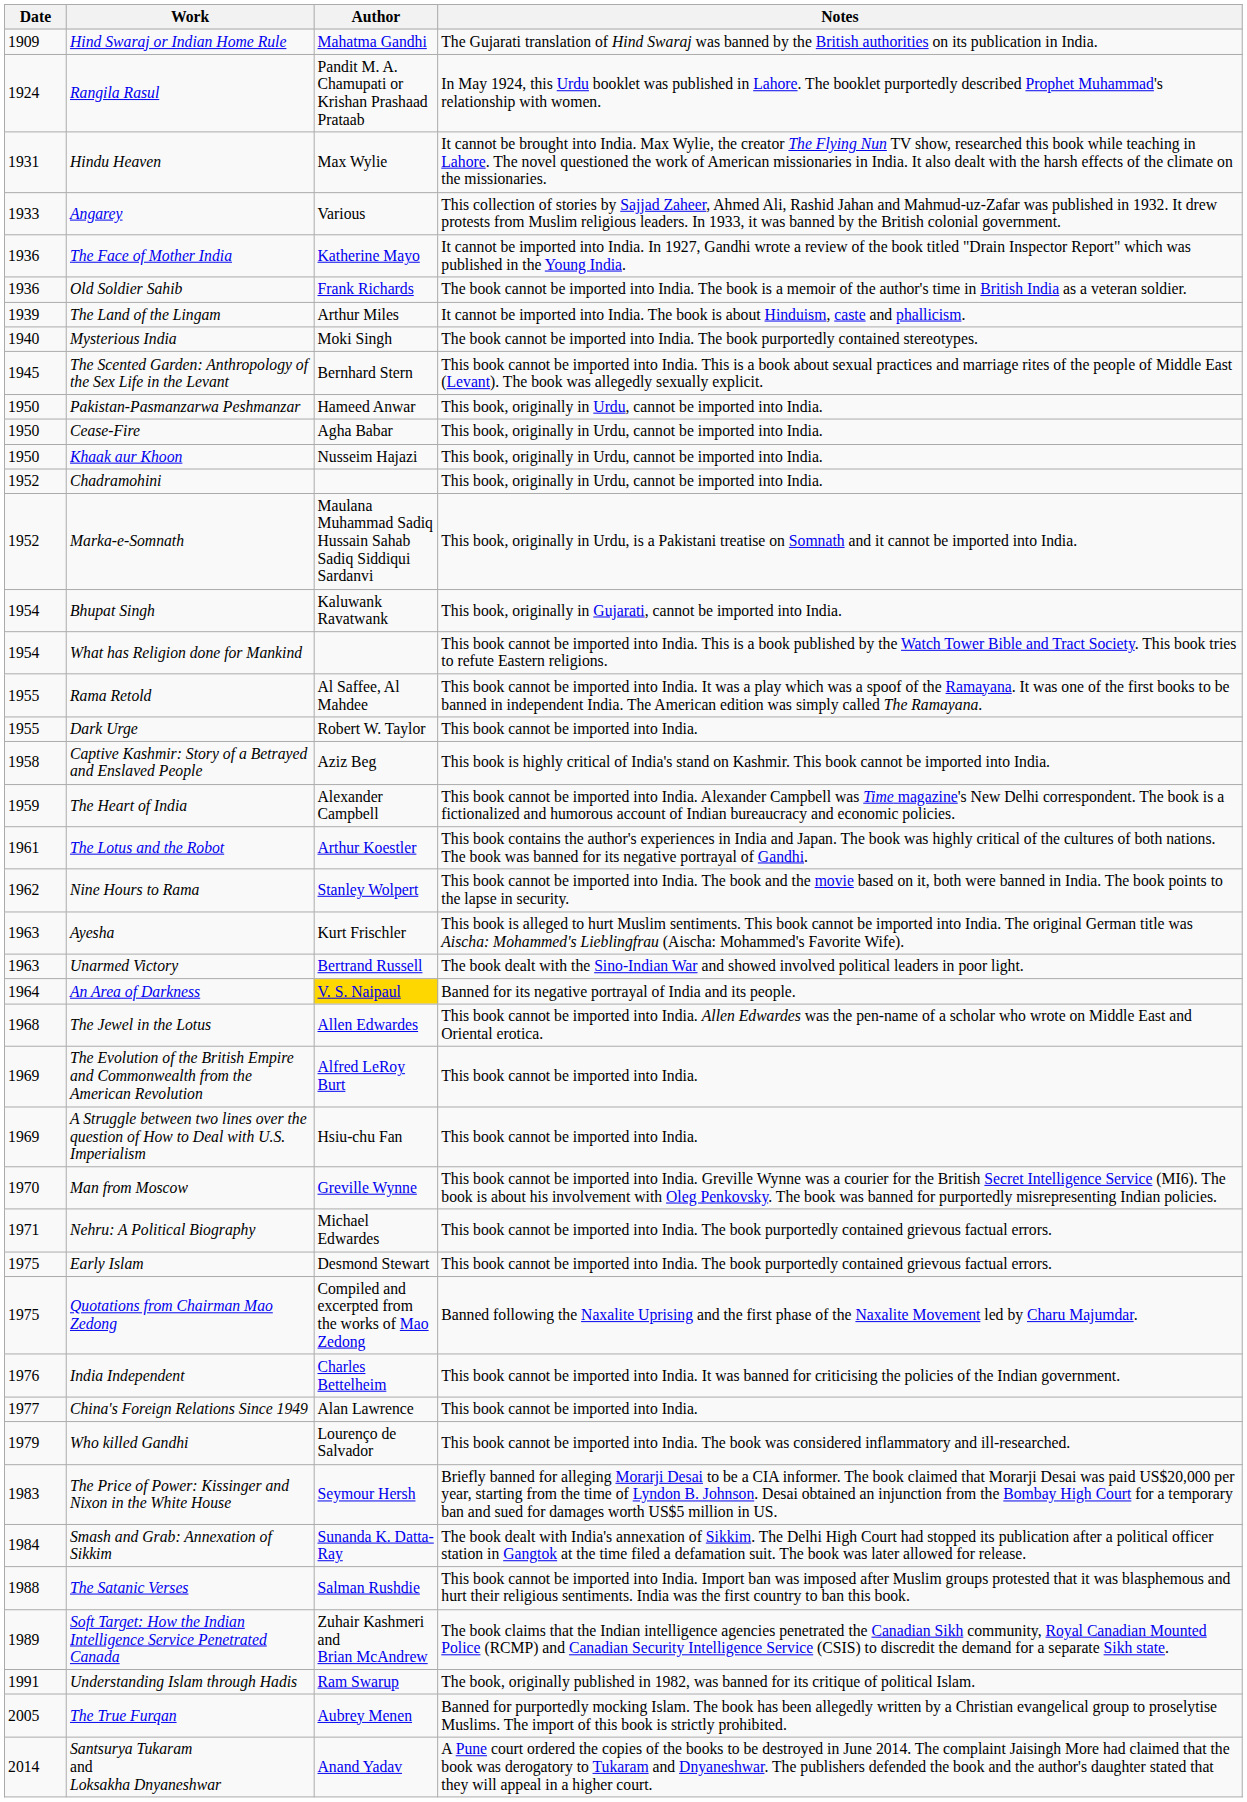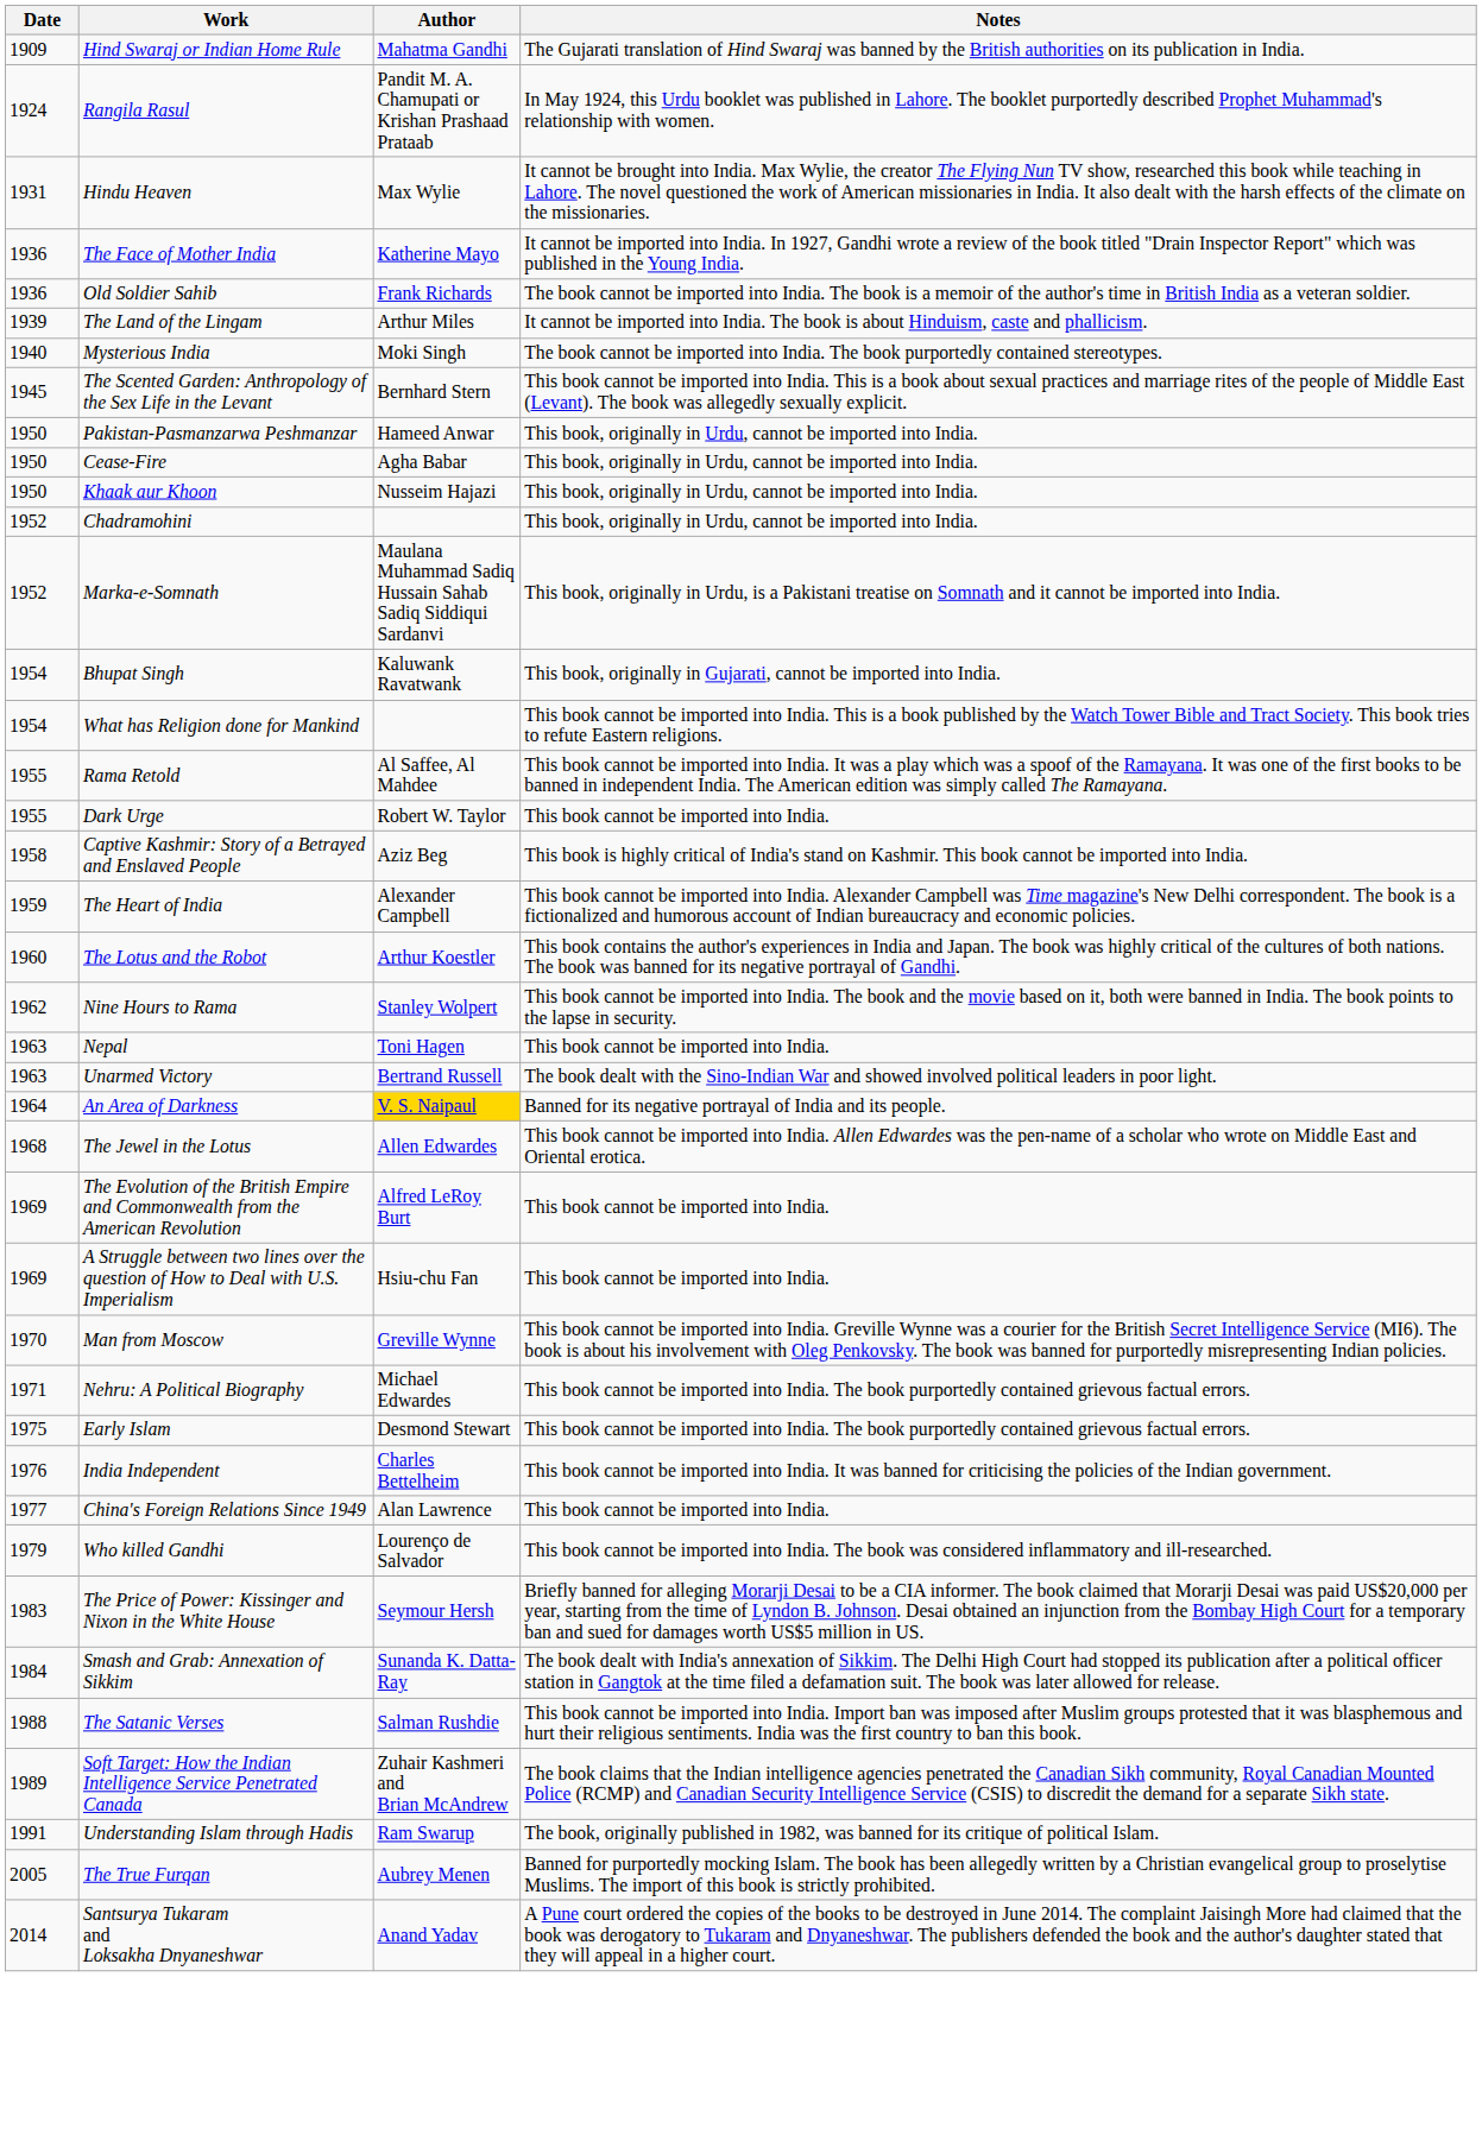 <table class="sortable wikitable static-row-numbers" style="width:100%;">
 <tr style="background:#CCCC;">
 <th width="5%">Date</th>
 <th width="20%">Work</th>
 <th width="10%">Author</th>
 <th class=unsortable>Notes</th>
 </tr>
 <tr>
 <td>1909</td>
 <td><em><a href='#'>Hind Swaraj or Indian Home Rule</a></em></td>
 <td><a href='#'>Mahatma Gandhi</a></td>
 <td>The Gujarati translation of <em>Hind Swaraj</em> was banned by the <a href='#'>British authorities</a> on its publication in India.</td>
 </tr>
 <tr>
 <td>1924</td>
 <td><em><a href='#'>Rangila Rasul</a></em></td>
 <td>Pandit M. A. Chamupati or Krishan Prashaad Prataab</td>
 <td>In May 1924, this <a href='#'>Urdu</a> booklet was published in <a href='#'>Lahore</a>. The booklet purportedly described <a href='#'>Prophet Muhammad</a>'s relationship with women.</td>
 </tr>
 <tr>
 <td>1931</td>
 <td><em>Hindu Heaven</em></td>
 <td>Max Wylie</td>
 <td>It cannot be brought into India. Max Wylie, the creator <em><a href='#'>The Flying Nun</a></em> TV show, researched this book while teaching in <a href='#'>Lahore</a>. The novel questioned the work of American missionaries in India. It also dealt with the harsh effects of the climate on the missionaries.</td>
-</tr>
-<tr>
-<td>1933</td>
-<td><em><a href='#'>Angarey</a></em></td>
-<td>Various</td>
-<td>This collection of stories by <a href='#'>Sajjad Zaheer</a>, Ahmed Ali, Rashid Jahan and Mahmud-uz-Zafar was published in 1932. It drew protests from Muslim religious leaders. In 1933, it was banned by the British colonial government.</td>
 </tr>
 <tr>
 <td>1936</td>
 <td><em><a href='#'>The Face of Mother India</a></em></td>
 <td><a href='#'>Katherine Mayo</a></td>
 <td>It cannot be imported into India. In 1927, Gandhi wrote a review of the book titled "Drain Inspector Report" which was published in the <a href='#'>Young India</a>.</td>
 </tr>
 <tr>
 <td>1936</td>
 <td><em>Old Soldier Sahib</em></td>
 <td><a href='#'>Frank Richards</a></td>
 <td>The book cannot be imported into India. The book is a memoir of the author's time in <a href='#'>British India</a> as a veteran soldier.</td>
 </tr>
 <tr>
 <td>1939</td>
 <td><em>The Land of the Lingam</em></td>
 <td>Arthur Miles</td>
 <td>It cannot be imported into India. The book is about <a href='#'>Hinduism</a>, <a href='#'>caste</a> and <a href='#'>phallicism</a>.</td>
 </tr>
 <tr>
 <td>1940</td>
 <td><em>Mysterious India</em></td>
 <td>Moki Singh</td>
 <td>The book cannot be imported into India. The book purportedly contained stereotypes.</td>
 </tr>
 <tr>
 <td>1945</td>
 <td><em>The Scented Garden: Anthropology of the Sex Life in the Levant</em></td>
 <td>Bernhard Stern</td>
 <td>This book cannot be imported into India. This is a book about sexual practices and marriage rites of the people of Middle East (<a href='#'>Levant</a>). The book was allegedly sexually explicit.</td>
 </tr>
 <tr>
 <td>1950</td>
 <td><em> Pakistan-Pasmanzarwa Peshmanzar</em></td>
 <td>Hameed Anwar</td>
 <td>This book, originally in <a href='#'>Urdu</a>, cannot be imported into India.</td>
 </tr>
 <tr>
 <td>1950</td>
 <td><em>Cease-Fire</em></td>
 <td>Agha Babar</td>
 <td>This book, originally in Urdu, cannot be imported into India.</td>
 </tr>
 <tr>
 <td>1950</td>
 <td><em><a href='#'>Khaak aur Khoon</a></em></td>
 <td>Nusseim Hajazi</td>
 <td>This book, originally in Urdu, cannot be imported into India.</td>
 </tr>
 <tr>
 <td>1952</td>
 <td><em> Chadramohini</em></td>
 <td></td>
 <td>This book, originally in Urdu, cannot be imported into India.</td>
 </tr>
 <tr>
 <td>1952</td>
 <td><em>Marka-e-Somnath</em></td>
 <td>Maulana Muhammad Sadiq Hussain Sahab Sadiq Siddiqui Sardanvi</td>
 <td>This book, originally in Urdu, is a Pakistani treatise on <a href='#'>Somnath</a> and it cannot be imported into India.</td>
 </tr>
 <tr>
 <td>1954</td>
 <td><em>Bhupat Singh</em></td>
 <td>Kaluwank Ravatwank</td>
 <td>This book, originally in <a href='#'>Gujarati</a>, cannot be imported into India.</td>
 </tr>
 <tr>
 <td>1954</td>
 <td><em>What has Religion done for Mankind</em></td>
 <td></td>
 <td>This book cannot be imported into India. This is a book published by the <a href='#'>Watch Tower Bible and Tract Society</a>. This book tries to refute Eastern religions.</td>
 </tr>
 <tr>
 <td>1955</td>
 <td><em>Rama Retold</em></td>
 <td>Al Saffee, Al Mahdee</td>
 <td>This book cannot be imported into India. It was a play which was a spoof of the <a href='#'>Ramayana</a>. It was one of the first books to be banned in independent India. The American edition was simply called <em>The Ramayana</em>.</td>
 </tr>
 <tr>
 <td>1955</td>
 <td><em>Dark Urge</em></td>
 <td>Robert W. Taylor</td>
 <td>This book cannot be imported into India.</td>
 </tr>
 <tr>
 <td>1958</td>
 <td><em>Captive Kashmir: Story of a Betrayed and Enslaved People</em></td>
 <td>Aziz Beg</td>
 <td>This book is highly critical of India's stand on Kashmir. This book cannot be imported into India.</td>
 </tr>
 <tr>
 <td>1959</td>
 <td><em>The Heart of India</em></td>
 <td>Alexander Campbell</td>
 <td>This book cannot be imported into India. Alexander Campbell was <a href='#'><em>Time</em> magazine</a>'s New Delhi correspondent. The book is a fictionalized and humorous account of Indian bureaucracy and economic policies.</td>
 </tr>
 <tr>
-<td>1961</td>
+<td>1960</td>
 <td><em><a href='#'>The Lotus and the Robot</a></em></td>
 <td><a href='#'>Arthur Koestler</a></td>
 <td>This book contains the author's experiences in India and Japan. The book was highly critical of the cultures of both nations. The book was banned for its negative portrayal of <a href='#'>Gandhi</a>.</td>
 </tr>
 <tr>
 <td>1962</td>
 <td><em>Nine Hours to Rama</em></td>
 <td><a href='#'>Stanley Wolpert</a></td>
 <td>This book cannot be imported into India. The book and the <a href='#'>movie</a> based on it, both were banned in India. The book points to the lapse in security.</td>
 </tr>
 <tr>
 <td>1963</td>
-<td><em>Ayesha</em></td>
-<td>Kurt Frischler</td>
-<td>This book is alleged to hurt Muslim sentiments. This book cannot be imported into India. The original German title was <em>Aischa: Mohammed's Lieblingfrau</em> (Aischa: Mohammed's Favorite Wife).</td>
+<td><em>Nepal</em></td>
+<td><a href='#'>Toni Hagen</a></td>
+<td>This book cannot be imported into India.</td>
 </tr>
 <tr>
 <td>1963</td>
 <td><em>Unarmed Victory</em></td>
 <td><a href='#'>Bertrand Russell</a></td>
 <td>The book dealt with the <a href='#'>Sino-Indian War</a> and showed involved political leaders in poor light.</td>
 </tr>
 <tr>
 <td>1964</td>
 <td><em><a href='#'>An Area of Darkness</a></em></td>
 <td style="background: gold;"><a href='#'>V. S. Naipaul</a></td>
 <td>Banned for its negative portrayal of India and its people.</td>
 </tr>
 <tr>
 <td>1968</td>
 <td><em>The Jewel in the Lotus</em></td>
 <td><a href='#'>Allen Edwardes</a></td>
 <td>This book cannot be imported into India. <em>Allen Edwardes</em> was the pen-name of a scholar who wrote on Middle East and Oriental erotica.</td>
 </tr>
 <tr>
 <td>1969</td>
 <td><em>The Evolution of the British Empire and Commonwealth from the American Revolution</em></td>
 <td><a href='#'>Alfred LeRoy Burt</a></td>
 <td>This book cannot be imported into India.</td>
 </tr>
 <tr>
 <td>1969</td>
 <td><em>A Struggle between two lines over the question of How to Deal with U.S. Imperialism</em></td>
 <td>Hsiu-chu Fan</td>
 <td>This book cannot be imported into India.</td>
 </tr>
 <tr>
 <td>1970</td>
 <td><em>Man from Moscow</em></td>
 <td><a href='#'>Greville Wynne</a></td>
 <td>This book cannot be imported into India. Greville Wynne was a courier for the British <a href='#'>Secret Intelligence Service</a> (MI6). The book is about his involvement with <a href='#'>Oleg Penkovsky</a>. The book was banned for purportedly misrepresenting Indian policies.</td>
 </tr>
 <tr>
 <td>1971</td>
 <td><em>Nehru: A Political Biography</em></td>
 <td>Michael Edwardes</td>
 <td>This book cannot be imported into India. The book purportedly contained grievous factual errors.</td>
 </tr>
 <tr>
 <td>1975</td>
 <td><em>Early Islam</em></td>
 <td>Desmond Stewart</td>
 <td>This book cannot be imported into India. The book purportedly contained grievous factual errors.</td>
-</tr>
-<tr>
-<td>1975</td>
-<td><em><a href='#'>Quotations from Chairman Mao Zedong</a></em></td>
-<td>Compiled and excerpted from the works of <a href='#'>Mao Zedong</a></td>
-<td>Banned following the <a href='#'>Naxalite Uprising</a> and the first phase of the <a href='#'>Naxalite Movement</a> led by <a href='#'>Charu Majumdar</a>.</td>
 </tr>
 <tr>
 <td>1976</td>
 <td><em>India Independent</em></td>
 <td><a href='#'>Charles Bettelheim</a></td>
 <td>This book cannot be imported into India. It was banned for criticising the policies of the Indian government.</td>
 </tr>
 <tr>
 <td>1977</td>
 <td><em>China's Foreign Relations Since 1949</em></td>
 <td>Alan Lawrence</td>
 <td>This book cannot be imported into India.</td>
 </tr>
 <tr>
 <td>1979</td>
 <td><em>Who killed Gandhi</em></td>
 <td>Lourenço de Salvador</td>
 <td>This book cannot be imported into India. The book was considered inflammatory and ill-researched.</td>
 </tr>
 <tr>
 <td>1983</td>
 <td><em>The Price of Power: Kissinger and Nixon in the White House</em></td>
 <td><a href='#'>Seymour Hersh</a></td>
 <td>Briefly banned for alleging <a href='#'>Morarji Desai</a> to be a CIA informer. The book claimed that Morarji Desai was paid US$20,000 per year, starting from the time of <a href='#'>Lyndon B. Johnson</a>. Desai obtained an injunction from the <a href='#'>Bombay High Court</a> for a temporary ban and sued for damages worth US$5 million in US.</td>
 </tr>
 <tr>
 <td>1984</td>
 <td><em>Smash and Grab: Annexation of Sikkim</em></td>
 <td><a href='#'>Sunanda K. Datta-Ray</a></td>
 <td>The book dealt with India's annexation of <a href='#'>Sikkim</a>. The Delhi High Court had stopped its publication after a political officer station in <a href='#'>Gangtok</a> at the time filed a defamation suit. The book was later allowed for release.</td>
 </tr>
 <tr>
 <td>1988</td>
 <td><em><a href='#'>The Satanic Verses</a></em></td>
 <td><a href='#'>Salman Rushdie</a></td>
 <td>This book cannot be imported into India. Import ban was imposed after Muslim groups protested that it was blasphemous and hurt their religious sentiments. India was the first country to ban this book.</td>
 </tr>
 <tr>
 <td>1989</td>
 <td><em><a href='#'>Soft Target: How the Indian Intelligence Service Penetrated Canada</a></em></td>
 <td>Zuhair Kashmeri <br> and<br> <a href='#'>Brian McAndrew</a></td>
 <td>The book claims that the Indian intelligence agencies penetrated the <a href='#'>Canadian Sikh</a> community, <a href='#'>Royal Canadian Mounted Police</a> (RCMP) and <a href='#'>Canadian Security Intelligence Service</a> (CSIS) to discredit the demand for a separate <a href='#'>Sikh state</a>.</td>
 </tr>
 <tr>
 <td>1991</td>
 <td><em>Understanding Islam through Hadis</em></td>
 <td><a href='#'>Ram Swarup</a></td>
 <td>The book, originally published in 1982, was banned for its critique of political Islam.</td>
 </tr>
 <tr>
 <td>2005</td>
 <td><em><a href='#'>The True Furqan</a></em></td>
 <td><a href='#'>Aubrey Menen</a></td>
 <td>Banned for purportedly mocking Islam. The book has been allegedly written by a Christian evangelical group to proselytise Muslims. The import of this book is strictly prohibited.</td>
 </tr>
 <tr>
 <td>2014</td>
 <td><em>Santsurya Tukaram</em> <br> and <br> <em>Loksakha Dnyaneshwar</em></td>
 <td><a href='#'>Anand Yadav</a></td>
 <td>A <a href='#'>Pune</a> court ordered the copies of the books to be destroyed in June 2014. The complaint Jaisingh More had claimed that the book was derogatory to <a href='#'>Tukaram</a> and <a href='#'>Dnyaneshwar</a>. The publishers defended the book and the author's daughter stated that they will appeal in a higher court.</td>
 </tr>
 </table>
